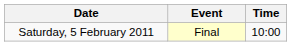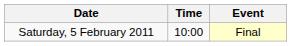 <table class = "wikitable" style="text-align:center;">
 <tr>
 <th width=220>Date</th>
+<th width=50>Time</th>
 <th width=100>Event</th>
-<th width=50>Time</th>
 </tr>
 <tr>
 <td>Saturday, 5 February 2011</td>
+<td>10:00</td>
 <td bgcolor=ffffcc>Final</td>
-<td>10:00</td>
 </tr>
 </table>
